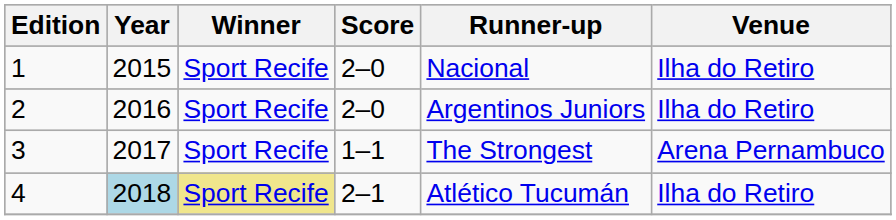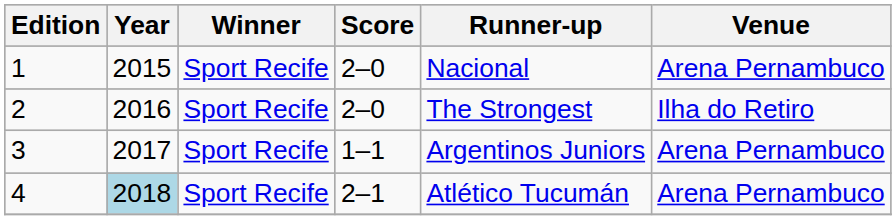 <table class="wikitable sortable">
 <tr>
 <th>Edition</th>
 <th>Year</th>
 <th>Winner</th>
 <th>Score</th>
 <th>Runner-up</th>
 <th>Venue</th>
 </tr>
 <tr>
 <td>1</td>
 <td>2015</td>
 <td> <a href='#'>Sport Recife</a></td>
 <td>2–0</td>
 <td> <a href='#'>Nacional</a></td>
-<td><a href='#'>Ilha do Retiro</a></td>
+<td><a href='#'>Arena Pernambuco</a></td>
 </tr>
 <tr>
 <td>2</td>
 <td>2016</td>
 <td> <a href='#'>Sport Recife</a></td>
 <td>2–0</td>
-<td> <a href='#'>Argentinos Juniors</a></td>
+<td> <a href='#'>The Strongest</a></td>
 <td><a href='#'>Ilha do Retiro</a></td>
 </tr>
 <tr>
 <td>3</td>
 <td>2017</td>
 <td> <a href='#'>Sport Recife</a></td>
 <td>1–1 </td>
-<td> <a href='#'>The Strongest</a></td>
+<td> <a href='#'>Argentinos Juniors</a></td>
 <td><a href='#'>Arena Pernambuco</a></td>
 </tr>
 <tr>
 <td>4</td>
 <td style="background: lightblue;">2018</td>
-<td style="background: khaki;"> <a href='#'>Sport Recife</a></td>
+<td> <a href='#'>Sport Recife</a></td>
 <td>2–1</td>
 <td> <a href='#'>Atlético Tucumán</a></td>
-<td><a href='#'>Ilha do Retiro</a></td>
+<td><a href='#'>Arena Pernambuco</a></td>
 </tr>
 <tr>
 </tr>
 </table>
